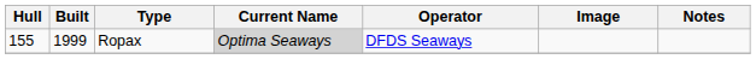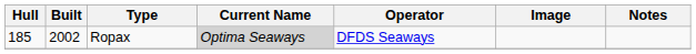 <table class="wikitable sortable">
 <tr>
 <th scope="col" width="40pt">Hull</th>
 <th scope="col" width="40pt">Built</th>
 <th scope="col" width="120pt">Type</th>
 <th scope="col" width="150pt">Current Name</th>
 <th scope="col" width="180pt">Operator</th>
 <th scope="col" width="120pt">Image</th>
 <th scope="col" width="90pt">Notes</th>
 </tr>
 <tr>
-<td>155</td>
-<td>1999</td>
+<td>185</td>
+<td>2002</td>
 <td>Ropax</td>
 <td style="background: lightgrey;"><em>Optima Seaways</em></td>
 <td><a href='#'>DFDS Seaways</a></td>
 <td></td>
 <td></td>
 </tr>
 <tr>
 </tr>
 </table>
